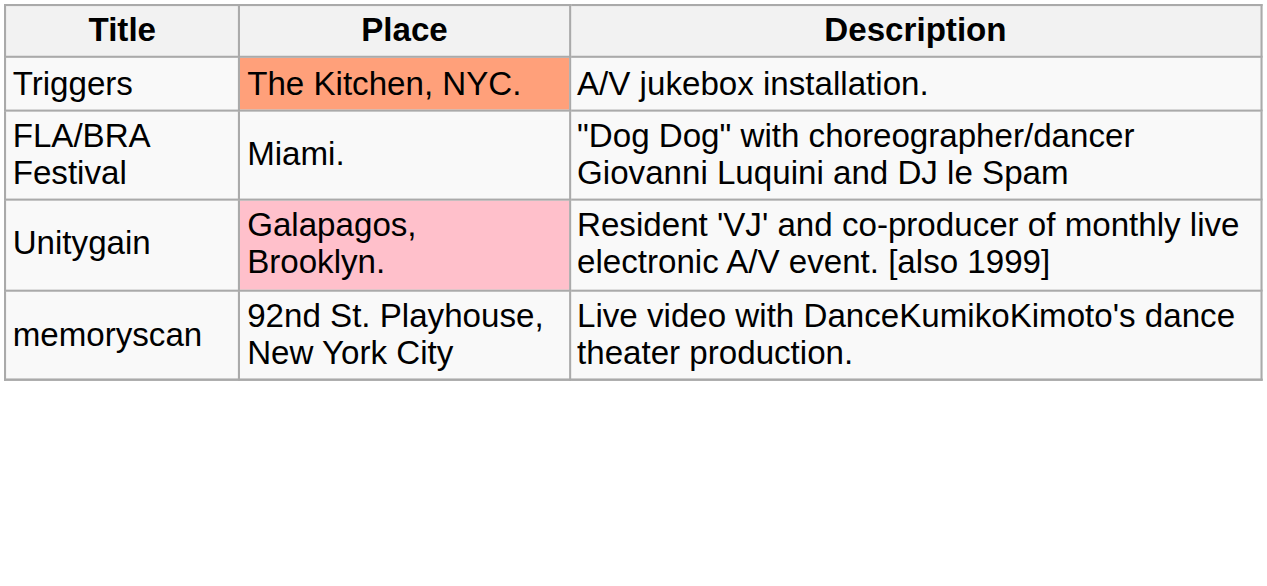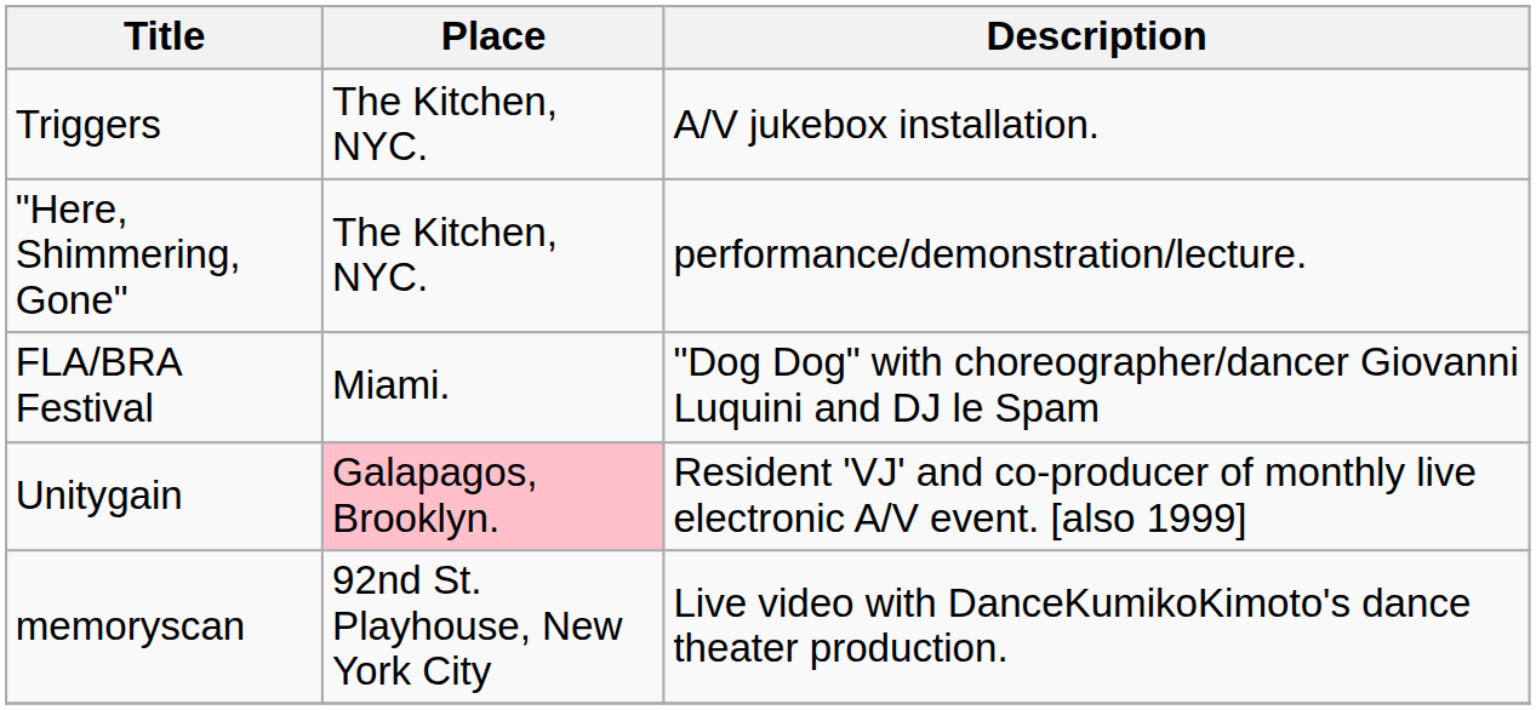 <table class="wikitable">
 <tr>
 <th>Title</th>
 <th>Place</th>
 <th>Description</th>
 </tr>
 <tr>
 <td>Triggers</td>
-<td style="background: lightsalmon;">The Kitchen, NYC.</td>
+<td>The Kitchen, NYC.</td>
 <td>A/V jukebox installation.</td>
+</tr>
+<tr>
+<td>"Here, Shimmering, Gone"</td>
+<td>The Kitchen, NYC.</td>
+<td>performance/demonstration/lecture.</td>
 </tr>
 <tr>
 <td>FLA/BRA Festival</td>
 <td>Miami.</td>
 <td>"Dog Dog" with choreographer/dancer Giovanni Luquini and DJ le Spam</td>
 </tr>
 <tr>
 <td>Unitygain</td>
 <td style="background: pink;">Galapagos, Brooklyn.</td>
 <td>Resident 'VJ' and co-producer of monthly live electronic A/V event. [also 1999]</td>
 </tr>
 <tr>
 <td>memoryscan</td>
 <td>92nd St. Playhouse, New York City</td>
 <td>Live video with DanceKumikoKimoto's dance theater production.</td>
 </tr>
 <tr>
 </tr>
 </table>
